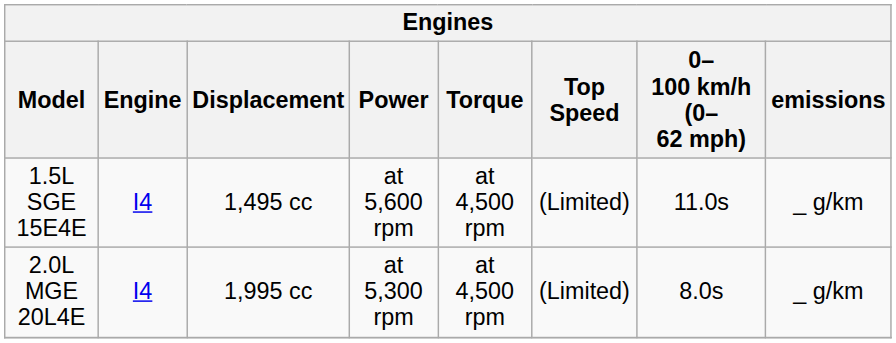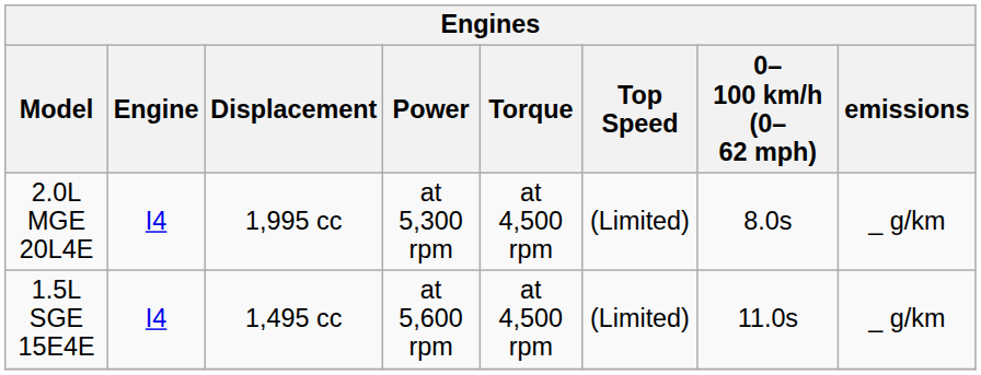 <table class="wikitable" style="text-align:center; font-size:100%;">
 <tr>
 <th colspan=8>Engines</th>
 </tr>
 <tr style="background:#dcdcdc; text-align:center; vertical-align:middle;">
 <th>Model</th>
 <th>Engine</th>
 <th>Displacement</th>
 <th>Power</th>
 <th>Torque</th>
 <th>Top Speed</th>
 <th>0–100 km/h (0–62 mph)</th>
 <th> emissions</th>
 </tr>
 <tr>
+<td>2.0L MGE 20L4E</td>
+<td><a href='#'>I4</a></td>
+<td>1,995 cc</td>
+<td> at 5,300 rpm</td>
+<td> at 4,500 rpm</td>
+<td> (Limited)</td>
+<td>8.0s</td>
+<td>_ g/km</td>
+</tr>
+<tr>
 <td>1.5L SGE 15E4E</td>
 <td><a href='#'>I4</a></td>
 <td>1,495 cc</td>
 <td> at 5,600 rpm</td>
 <td> at 4,500 rpm</td>
 <td> (Limited)</td>
 <td>11.0s</td>
 <td>_ g/km</td>
 </tr>
 <tr>
-<td>2.0L MGE 20L4E</td>
-<td><a href='#'>I4</a></td>
-<td>1,995 cc</td>
-<td> at 5,300 rpm</td>
-<td> at 4,500 rpm</td>
-<td> (Limited)</td>
-<td>8.0s</td>
-<td>_ g/km</td>
-</tr>
-<tr>
 </tr>
 </table>
